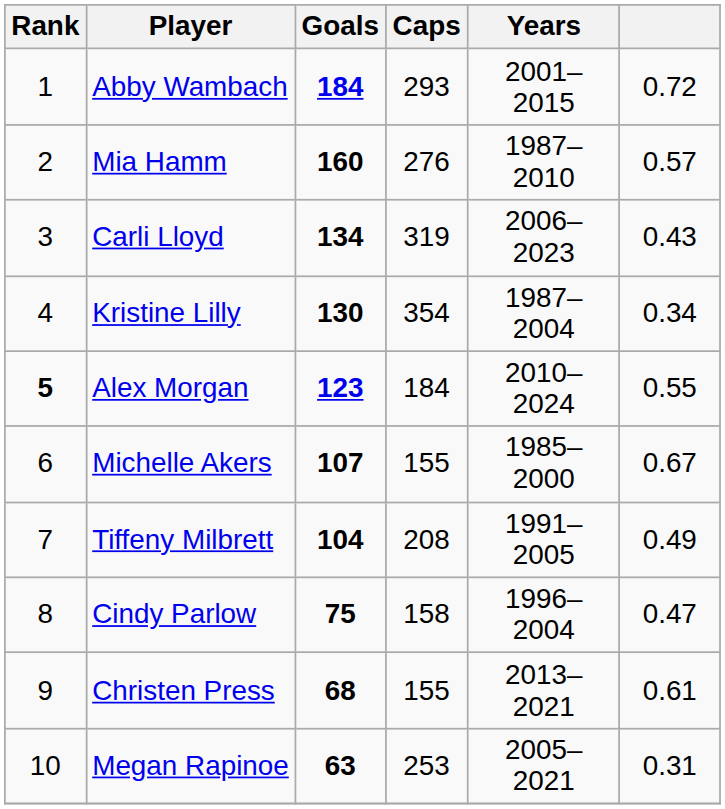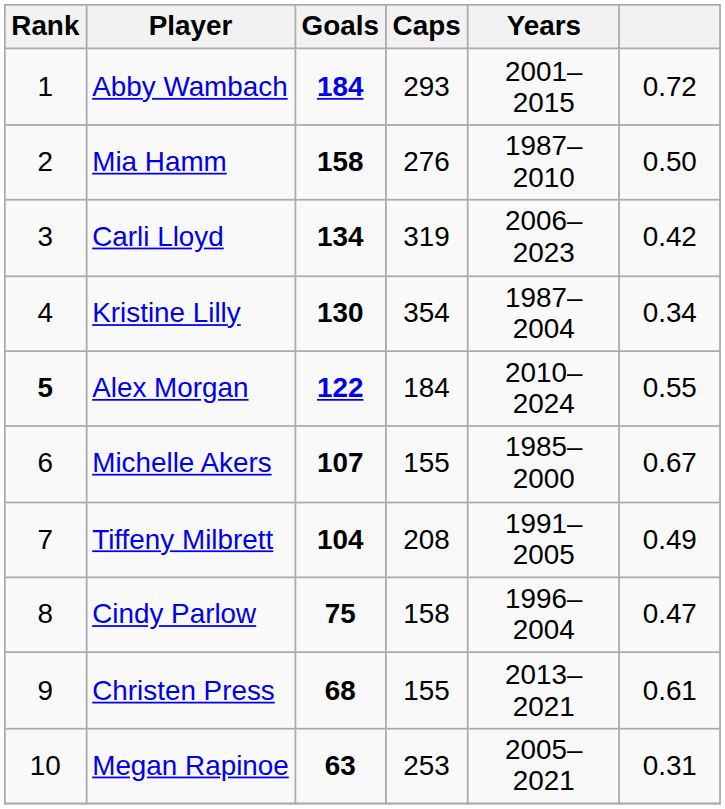 <table class="wikitable sortable" style=text-align:center;">
 <tr>
 <th width=35>Rank</th>
 <th>Player</th>
 <th width=40>Goals</th>
 <th width=40>Caps</th>
 <th width=80>Years</th>
 <th width=50></th>
 </tr>
 <tr>
 <td>1</td>
 <td align=left><a href='#'>Abby Wambach</a></td>
 <td><strong><a href='#'>184</a></strong></td>
 <td>293</td>
 <td>2001–2015</td>
 <td>0.72</td>
 </tr>
 <tr>
 <td>2</td>
 <td align=left><a href='#'>Mia Hamm</a></td>
-<td><strong>160</strong></td>
+<td><strong>158</strong></td>
 <td>276</td>
 <td>1987–2010</td>
-<td>0.57</td>
+<td>0.50</td>
 </tr>
 <tr>
 <td>3</td>
 <td align=left><a href='#'>Carli Lloyd</a></td>
 <td><strong>134</strong></td>
 <td>319</td>
 <td>2006–2023</td>
-<td>0.43</td>
+<td>0.42</td>
 </tr>
 <tr>
 <td>4</td>
 <td align=left><a href='#'>Kristine Lilly</a></td>
 <td><strong>130</strong></td>
 <td>354</td>
 <td>1987–2004</td>
 <td>0.34</td>
 </tr>
 <tr>
 <td><strong>5</strong></td>
 <td align=left><a href='#'>Alex Morgan</a></td>
-<td><strong><a href='#'>123</a></strong></td>
+<td><strong><a href='#'>122</a></strong></td>
 <td>184</td>
 <td>2010–2024</td>
 <td>0.55</td>
 </tr>
 <tr>
 <td>6</td>
 <td align=left><a href='#'>Michelle Akers</a></td>
 <td><strong>107</strong></td>
 <td>155</td>
 <td>1985–2000</td>
 <td>0.67</td>
 </tr>
 <tr>
 <td>7</td>
 <td align=left><a href='#'>Tiffeny Milbrett</a></td>
 <td><strong>104</strong></td>
 <td>208</td>
 <td>1991–2005</td>
 <td>0.49</td>
 </tr>
 <tr>
 <td>8</td>
 <td align=left><a href='#'>Cindy Parlow</a></td>
 <td><strong>75</strong></td>
 <td>158</td>
 <td>1996–2004</td>
 <td>0.47</td>
 </tr>
 <tr>
 <td>9</td>
 <td align=left><a href='#'>Christen Press</a></td>
 <td><strong>68</strong></td>
 <td>155</td>
 <td>2013–2021</td>
 <td>0.61</td>
 </tr>
 <tr>
 <td>10</td>
 <td align=left><a href='#'>Megan Rapinoe</a></td>
 <td><strong>63</strong></td>
 <td>253</td>
 <td>2005–2021</td>
 <td>0.31</td>
 </tr>
 <tr>
 </tr>
 </table>
